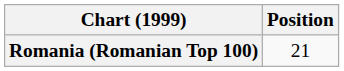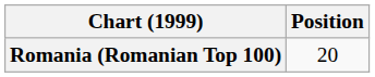 <table class="wikitable plainrowheaders" style="text-align:center">
 <tr>
 <th>Chart (1999)</th>
 <th>Position</th>
 </tr>
 <tr>
 <th scope="row">Romania (Romanian Top 100)</th>
-<td>21</td>
+<td>20</td>
 </tr>
 </table>
